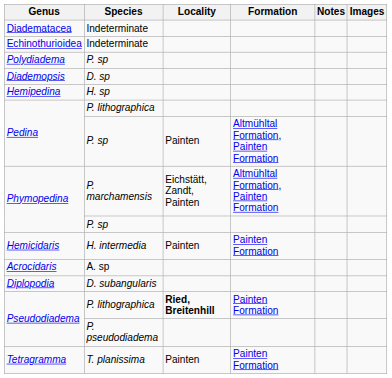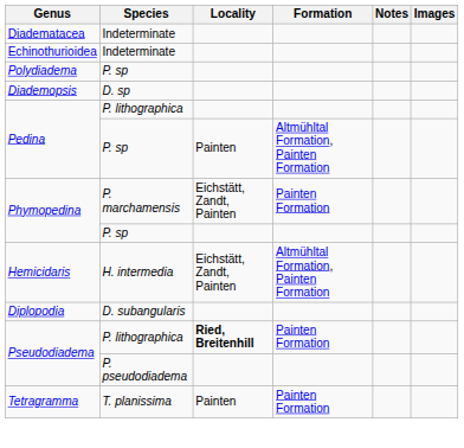 <table class="wikitable">
 <tr>
 <th>Genus</th>
 <th>Species</th>
 <th>Locality</th>
 <th>Formation</th>
 <th>Notes</th>
 <th>Images</th>
 </tr>
 <tr>
 <td><a href='#'>Diadematacea</a></td>
 <td>Indeterminate</td>
 <td></td>
 <td></td>
 <td></td>
 <td></td>
 </tr>
 <tr>
 <td><a href='#'>Echinothurioidea</a></td>
 <td>Indeterminate</td>
 <td></td>
 <td></td>
 <td></td>
 <td></td>
 </tr>
 <tr>
 <td><em><a href='#'>Polydiadema</a></em></td>
 <td><em>P. sp</em></td>
 <td></td>
 <td></td>
 <td></td>
 <td></td>
 </tr>
 <tr>
 <td><em><a href='#'>Diademopsis</a></em></td>
 <td><em>D. sp</em></td>
 <td></td>
 <td></td>
 <td></td>
 <td></td>
 </tr>
 <tr>
-<td><em><a href='#'>Hemipedina</a></em></td>
-<td><em>H. sp</em></td>
-<td></td>
-<td></td>
-<td></td>
-<td></td>
-</tr>
-<tr>
 <td rowspan="2"><em><a href='#'>Pedina</a></em></td>
 <td><em>P. lithographica</em></td>
 <td></td>
 <td></td>
 <td></td>
 <td></td>
 </tr>
 <tr>
 <td><em>P. sp</em></td>
 <td>Painten</td>
 <td><a href='#'>Altmühltal Formation</a>, <a href='#'>Painten Formation</a></td>
 <td></td>
 <td></td>
 </tr>
 <tr>
 <td rowspan="2"><em><a href='#'>Phymopedina</a></em></td>
 <td><em>P. marchamensis</em></td>
 <td>Eichstätt, Zandt, Painten</td>
-<td><a href='#'>Altmühltal Formation</a>, <a href='#'>Painten Formation</a></td>
+<td><a href='#'>Painten Formation</a></td>
 <td></td>
 <td></td>
 </tr>
 <tr>
 <td><em>P. sp</em></td>
 <td></td>
 <td></td>
 <td></td>
 <td></td>
 </tr>
 <tr>
 <td><em><a href='#'>Hemicidaris</a></em></td>
 <td><em>H. intermedia</em></td>
-<td>Painten</td>
-<td><a href='#'>Painten Formation</a></td>
-<td></td>
-<td></td>
-</tr>
-<tr>
-<td><em><a href='#'>Acrocidaris</a></em></td>
-<td>A. sp</td>
-<td></td>
-<td></td>
+<td>Eichstätt, Zandt, Painten</td>
+<td><a href='#'>Altmühltal Formation</a>, <a href='#'>Painten Formation</a></td>
 <td></td>
 <td></td>
 </tr>
 <tr>
 <td><em><a href='#'>Diplopodia</a></em></td>
 <td><em>D. subangularis</em></td>
 <td></td>
 <td></td>
 <td></td>
 <td></td>
 </tr>
 <tr>
 <td rowspan="2"><em><a href='#'>Pseudodiadema</a></em></td>
 <td><em>P. lithographica</em></td>
 <td><strong>Ried, Breitenhill</strong></td>
 <td><a href='#'>Painten Formation</a></td>
 <td></td>
 <td></td>
 </tr>
 <tr>
 <td><em>P. pseudodiadema</em></td>
 <td></td>
 <td></td>
 <td></td>
 <td></td>
 </tr>
 <tr>
 <td><em><a href='#'>Tetragramma</a></em></td>
 <td><em>T. planissima</em></td>
 <td>Painten</td>
 <td><a href='#'>Painten Formation</a></td>
 <td></td>
 <td></td>
 </tr>
 </table>
